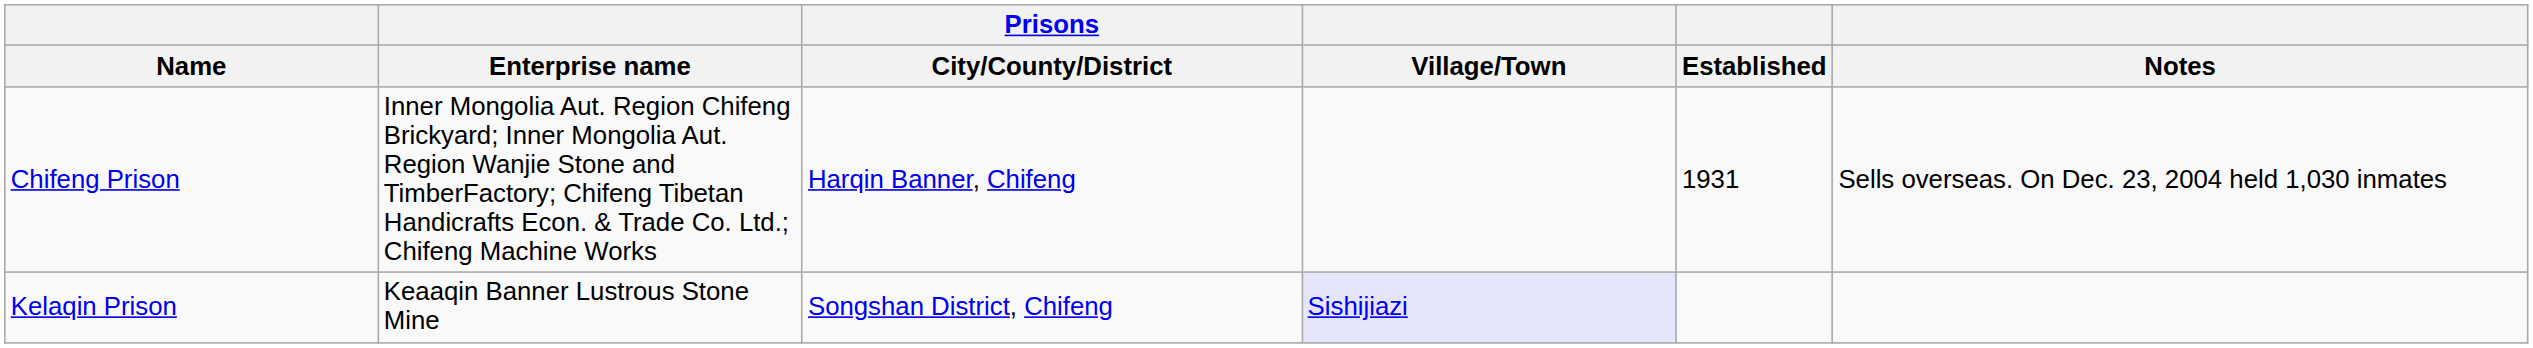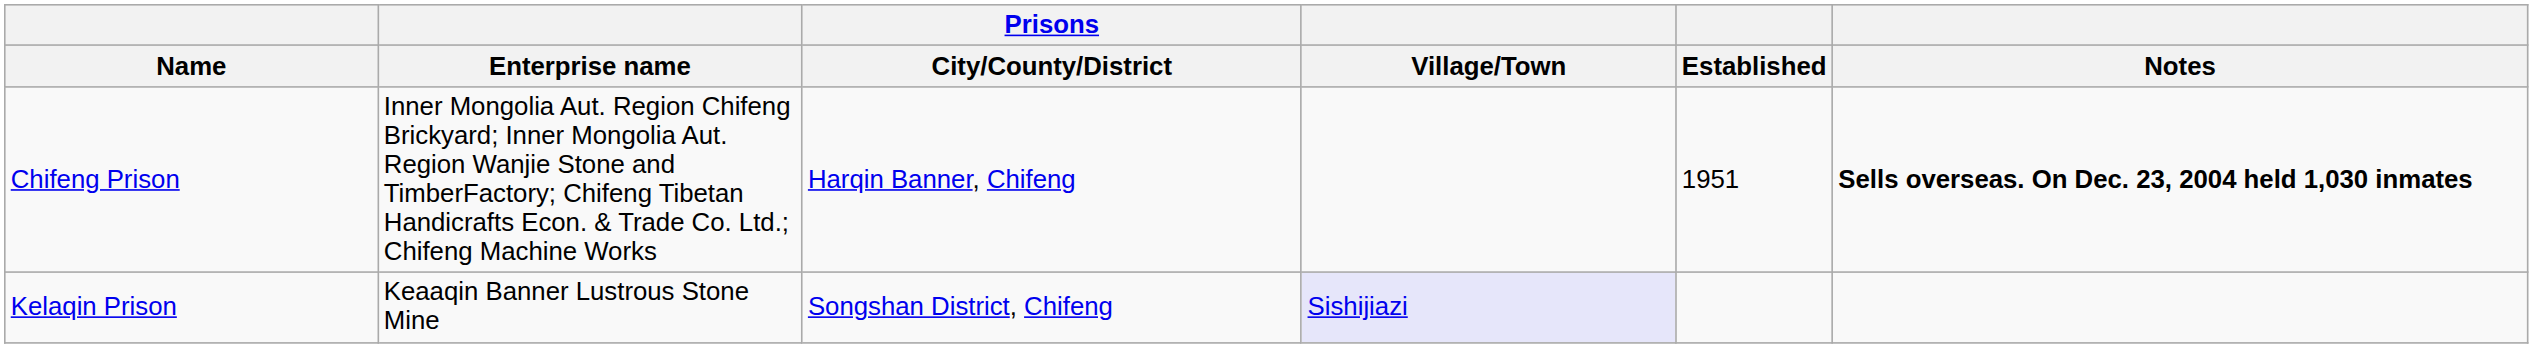 <table class="wikitable">
 <tr>
 <th></th>
 <th></th>
 <th><strong><a href='#'>Prisons</a></strong></th>
 <th></th>
 <th></th>
 <th></th>
 </tr>
 <tr>
 <th width=15%>Name</th>
 <th width=17%>Enterprise name</th>
 <th width=20%>City/County/District</th>
 <th width=15%>Village/Town</th>
 <th width=5%>Established</th>
 <th width=28%>Notes</th>
 </tr>
 <tr>
 <td><a href='#'>Chifeng Prison</a></td>
 <td>Inner Mongolia Aut. Region Chifeng Brickyard; Inner Mongolia Aut. Region Wanjie Stone and TimberFactory; Chifeng Tibetan Handicrafts Econ. & Trade Co. Ltd.; Chifeng Machine Works</td>
 <td><a href='#'>Harqin Banner</a>, <a href='#'>Chifeng</a></td>
 <td></td>
-<td>1931</td>
-<td>Sells overseas. On Dec. 23, 2004 held 1,030 inmates</td>
+<td>1951</td>
+<td><strong>Sells overseas. On Dec. 23, 2004 held 1,030 inmates</strong></td>
 </tr>
 <tr>
 <td><a href='#'>Kelaqin Prison</a></td>
 <td>Keaaqin Banner Lustrous Stone Mine</td>
 <td><a href='#'>Songshan District</a>, <a href='#'>Chifeng</a></td>
 <td style="background: lavender;"><a href='#'>Sishijiazi</a></td>
 <td></td>
 <td></td>
 </tr>
 </table>
